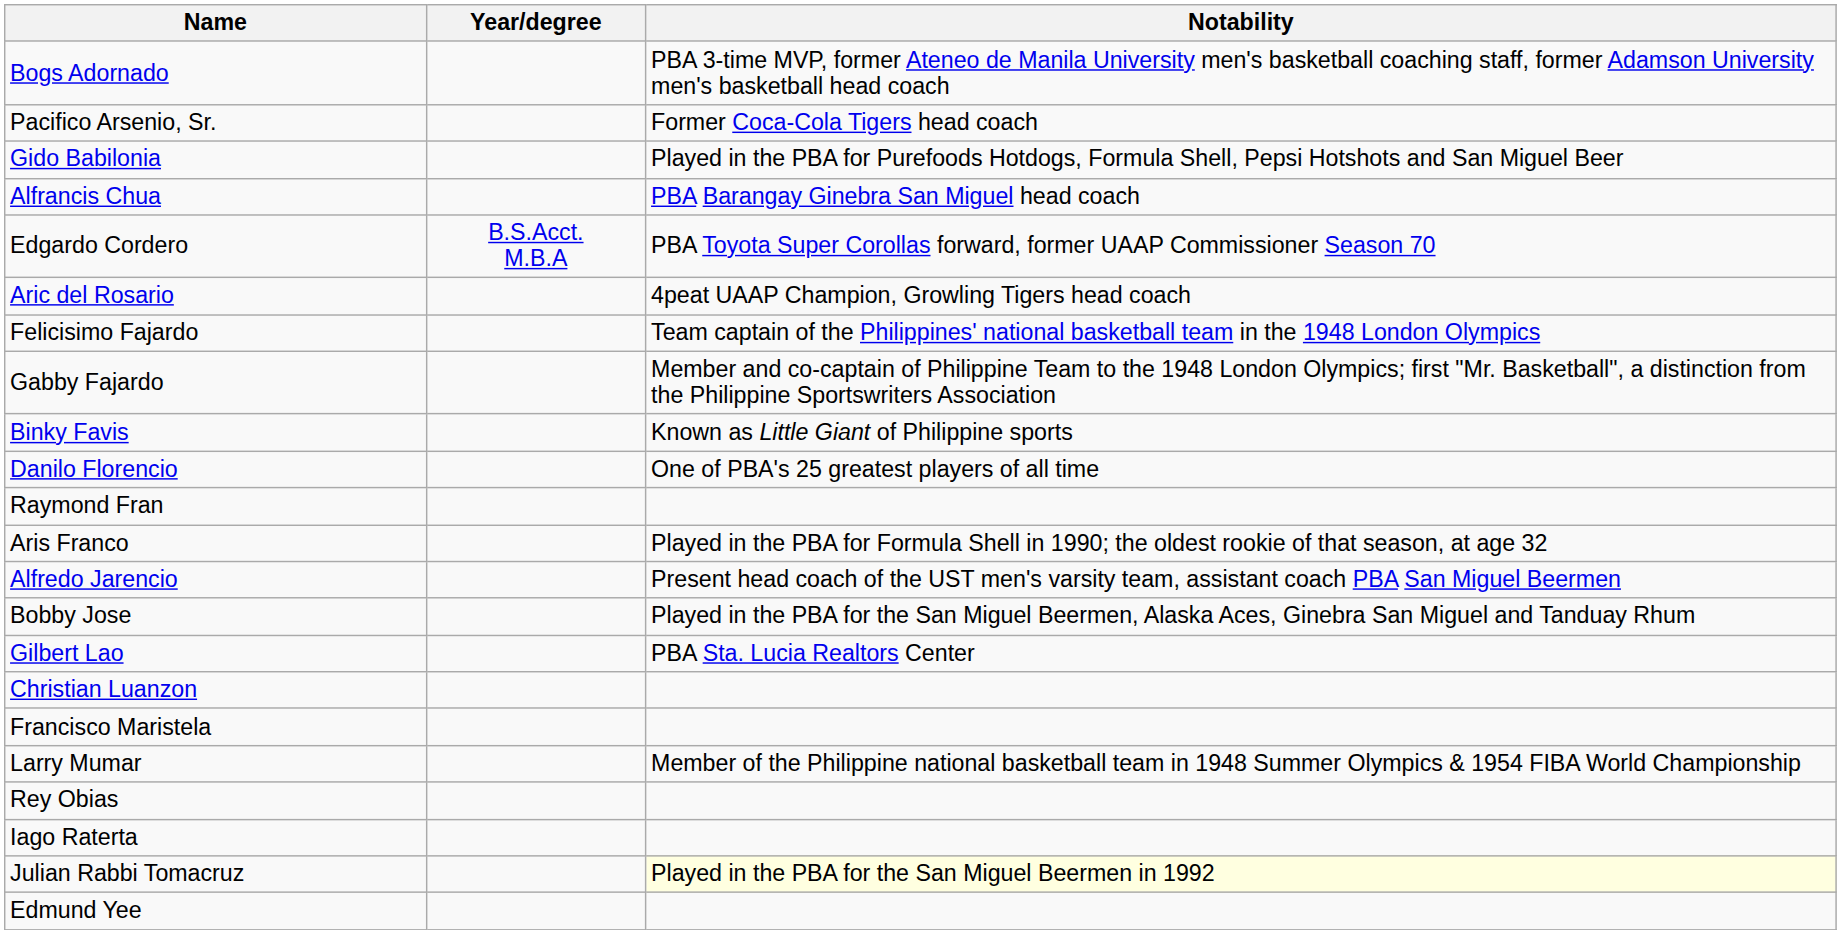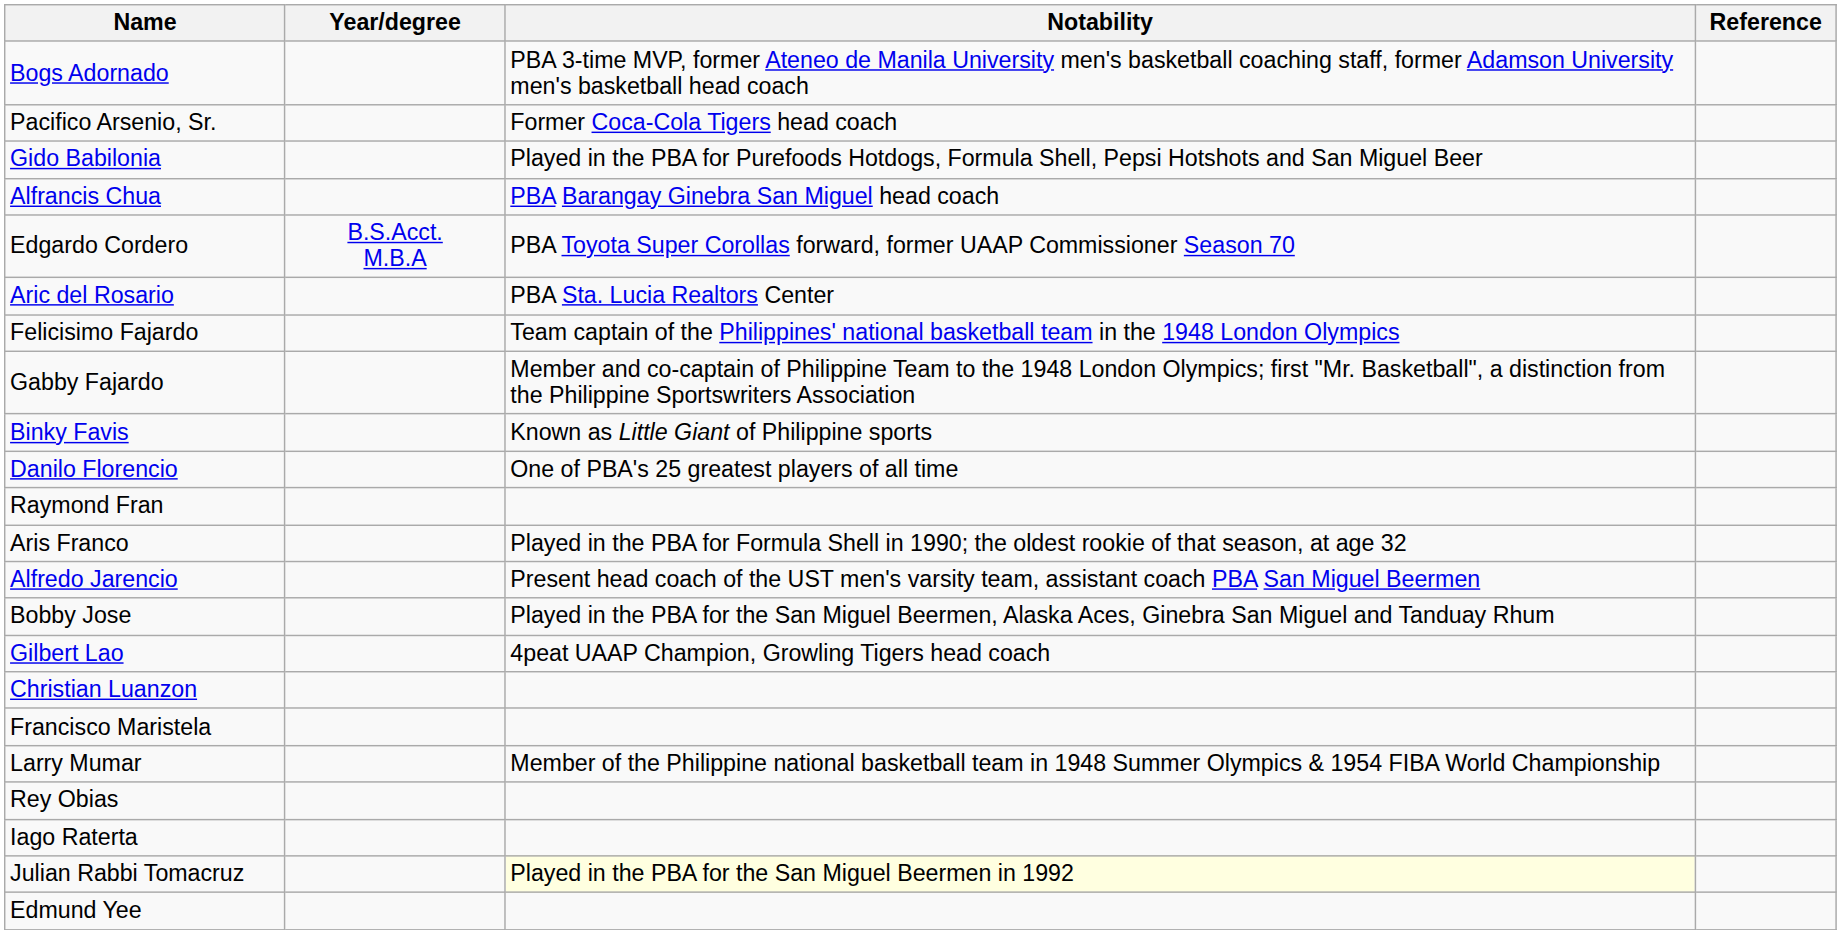 <table class="wikitable sortable" style="width:100%;">
 <tr>
 <th style="width:*;">Name</th>
 <th style="width:12%;">Year/degree</th>
 <th style="width:65%;" class="unsortable">Notability</th>
+<th style="width:*;" class="unsortable">Reference</th>
 </tr>
 <tr>
 <td><a href='#'>Bogs Adornado</a></td>
 <td align=center></td>
 <td>PBA 3-time MVP, former <a href='#'>Ateneo de Manila University</a> men's basketball coaching staff, former <a href='#'>Adamson University</a> men's basketball head coach</td>
+<td align=center></td>
 </tr>
 <tr>
 <td>Pacifico Arsenio, Sr.</td>
 <td align=center></td>
 <td>Former <a href='#'>Coca-Cola Tigers</a> head coach</td>
+<td align=center></td>
 </tr>
 <tr>
 <td><a href='#'>Gido Babilonia</a></td>
 <td align=center></td>
 <td>Played in the PBA for Purefoods Hotdogs, Formula Shell, Pepsi Hotshots and San Miguel Beer</td>
+<td align=center></td>
 </tr>
 <tr>
 <td><a href='#'>Alfrancis Chua</a></td>
 <td align=center></td>
 <td><a href='#'>PBA</a> <a href='#'>Barangay Ginebra San Miguel</a> head coach</td>
+<td align=center></td>
 </tr>
 <tr>
 <td>Edgardo Cordero</td>
 <td align=center><a href='#'>B.S.Acct.</a><br> <a href='#'>M.B.A</a></td>
 <td>PBA <a href='#'>Toyota Super Corollas</a> forward, former UAAP Commissioner <a href='#'>Season 70</a></td>
+<td align=center></td>
 </tr>
 <tr>
 <td><a href='#'>Aric del Rosario</a></td>
 <td align=center></td>
-<td>4peat UAAP Champion, Growling Tigers head coach</td>
+<td>PBA <a href='#'>Sta. Lucia Realtors</a> Center</td>
+<td align=center></td>
 </tr>
 <tr>
 <td>Felicisimo Fajardo</td>
 <td align=center></td>
 <td>Team captain of the <a href='#'>Philippines' national basketball team</a> in the <a href='#'>1948 London Olympics</a></td>
+<td align=center></td>
 </tr>
 <tr>
 <td>Gabby Fajardo</td>
 <td align=center></td>
 <td>Member and co-captain of Philippine Team to the 1948 London Olympics; first "Mr. Basketball", a distinction from the Philippine Sportswriters Association</td>
+<td align=center></td>
 </tr>
 <tr>
 <td><a href='#'>Binky Favis</a></td>
 <td align=center></td>
 <td>Known as <em>Little Giant</em> of Philippine sports</td>
+<td align=center></td>
 </tr>
 <tr>
 <td><a href='#'>Danilo Florencio</a></td>
 <td align=center></td>
 <td>One of PBA's 25 greatest players of all time</td>
+<td align=center></td>
 </tr>
 <tr>
 <td>Raymond Fran</td>
 <td align=center></td>
 <td></td>
+<td align=center></td>
 </tr>
 <tr>
 <td>Aris Franco</td>
 <td align=center></td>
 <td>Played in the PBA for Formula Shell in 1990; the oldest rookie of that season, at age 32</td>
+<td align=center></td>
 </tr>
 <tr>
 <td><a href='#'>Alfredo Jarencio</a></td>
 <td align=center></td>
 <td>Present head coach of the UST men's varsity team, assistant coach <a href='#'>PBA</a> <a href='#'>San Miguel Beermen</a></td>
+<td align=center></td>
 </tr>
 <tr>
 <td>Bobby Jose</td>
 <td align=center></td>
 <td>Played in the PBA for the San Miguel Beermen, Alaska Aces, Ginebra San Miguel and Tanduay Rhum</td>
+<td align=center></td>
 </tr>
 <tr>
 <td><a href='#'>Gilbert Lao</a></td>
 <td align=center></td>
-<td>PBA <a href='#'>Sta. Lucia Realtors</a> Center</td>
+<td>4peat UAAP Champion, Growling Tigers head coach</td>
+<td align=center></td>
 </tr>
 <tr>
 <td><a href='#'>Christian Luanzon</a></td>
 <td align=center></td>
 <td></td>
+<td align=center></td>
 </tr>
 <tr>
 <td>Francisco Maristela</td>
 <td align=center></td>
 <td></td>
+<td align=center></td>
 </tr>
 <tr>
 <td>Larry Mumar</td>
 <td align=center></td>
 <td>Member of the Philippine national basketball team in 1948 Summer Olympics & 1954 FIBA World Championship</td>
+<td align=center></td>
 </tr>
 <tr>
 <td>Rey Obias</td>
 <td align=center></td>
 <td></td>
+<td align=center></td>
 </tr>
 <tr>
 <td>Iago Raterta</td>
 <td align=center></td>
 <td></td>
+<td align=center></td>
 </tr>
 <tr>
 <td>Julian Rabbi Tomacruz</td>
 <td align=center></td>
 <td style="background: lightyellow;">Played in the PBA for the San Miguel Beermen in 1992</td>
+<td align=center></td>
 </tr>
 <tr>
 <td>Edmund Yee</td>
 <td align=center></td>
 <td></td>
+<td align=center></td>
 </tr>
 </table>
